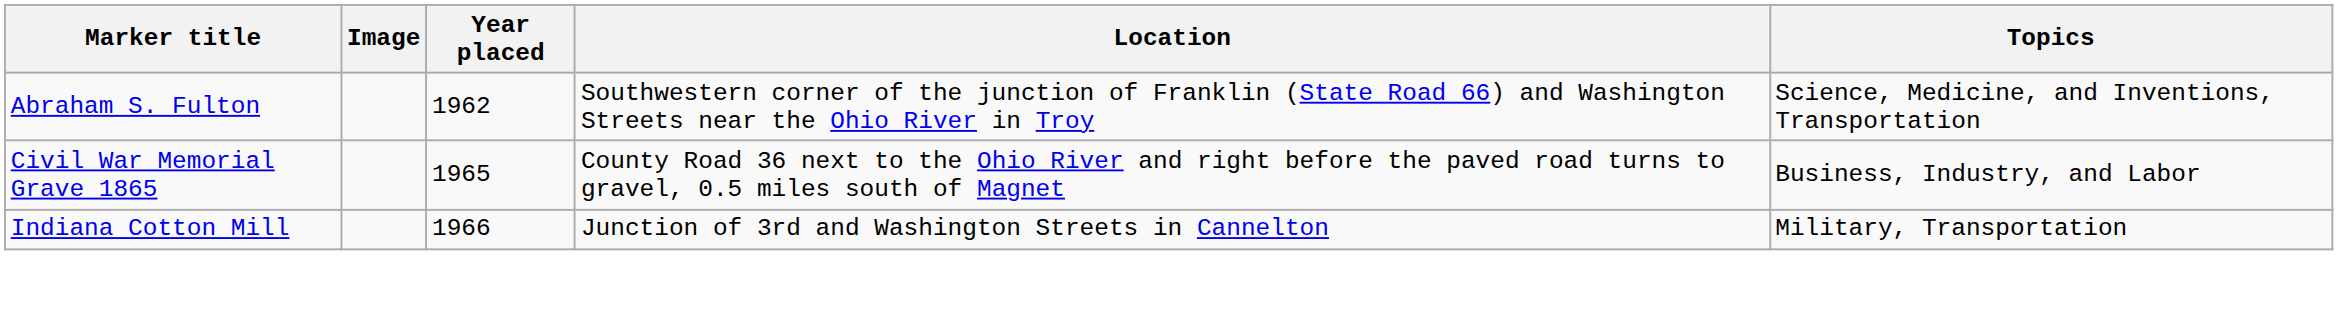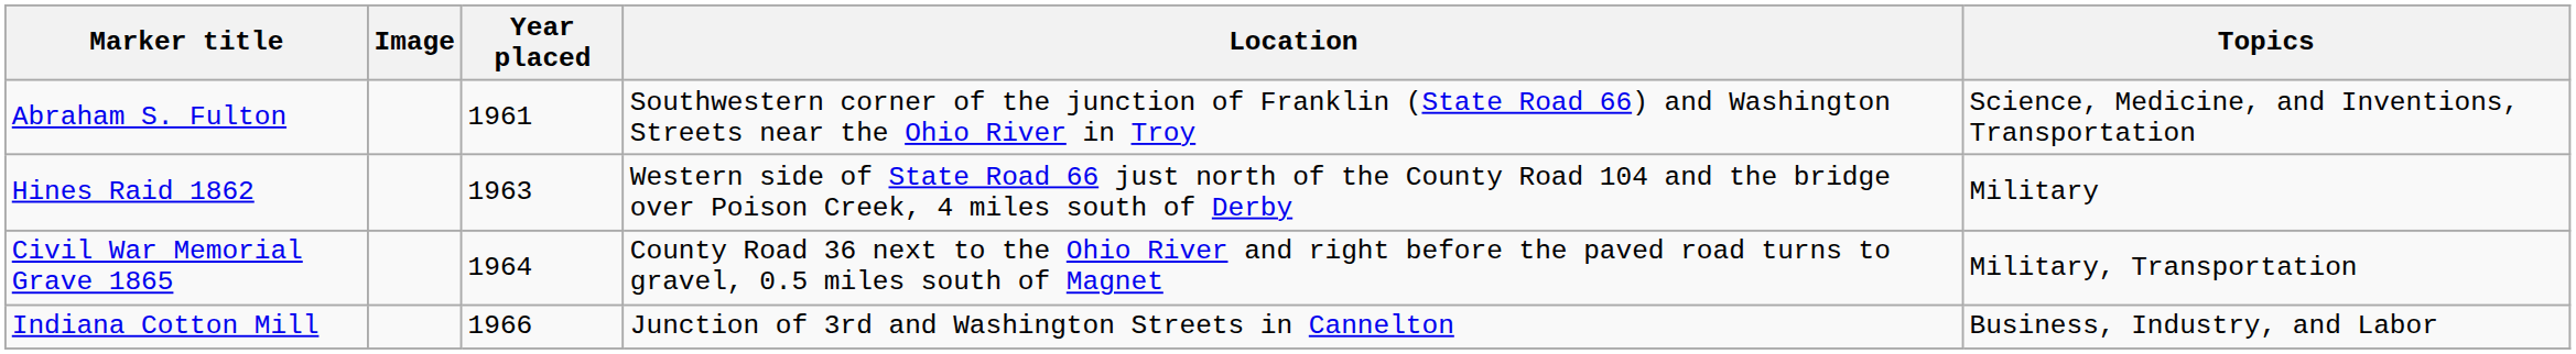 <table class="wikitable sortable" style="width:98%">
 <tr>
 <th>Marker title</th>
 <th class="unsortable">Image</th>
 <th>Year placed</th>
 <th>Location</th>
 <th>Topics</th>
 </tr>
 <tr>
 <td><a href='#'>Abraham S. Fulton</a></td>
 <td></td>
-<td>1962</td>
+<td>1961</td>
 <td>Southwestern corner of the junction of Franklin (<a href='#'>State Road 66</a>) and Washington Streets near the <a href='#'>Ohio River</a> in <a href='#'>Troy</a><br><small></small></td>
 <td>Science, Medicine, and Inventions, Transportation</td>
 </tr>
 <tr ->
+<td><a href='#'>Hines Raid 1862</a></td>
+<td></td>
+<td>1963</td>
+<td>Western side of <a href='#'>State Road 66</a> just north of the County Road 104 and the bridge over Poison Creek, 4 miles south of <a href='#'>Derby</a><br><small></small></td>
+<td>Military</td>
+</tr>
+<tr ->
 <td><a href='#'>Civil War Memorial Grave 1865</a></td>
 <td></td>
-<td>1965</td>
+<td>1964</td>
 <td>County Road 36 next to the <a href='#'>Ohio River</a> and right before the paved road turns to gravel, 0.5 miles south of <a href='#'>Magnet</a><br><small></small></td>
-<td>Business, Industry, and Labor</td>
+<td>Military, Transportation</td>
 </tr>
 <tr ->
 <td><a href='#'>Indiana Cotton Mill</a></td>
 <td></td>
 <td>1966</td>
 <td>Junction of 3rd and Washington Streets in <a href='#'>Cannelton</a><br><small></small></td>
-<td>Military, Transportation</td>
+<td>Business, Industry, and Labor</td>
 </tr>
 </table>
